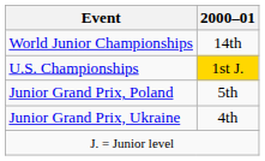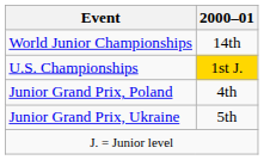 <table class="wikitable" style="text-align:center">
 <tr>
 <th>Event</th>
 <th>2000–01</th>
 </tr>
 <tr>
 <td align=left><a href='#'>World Junior Championships</a></td>
 <td>14th</td>
 </tr>
 <tr>
 <td align=left><a href='#'>U.S. Championships</a></td>
 <td bgcolor=gold>1st J.</td>
 </tr>
 <tr>
 <td align=left><a href='#'>Junior Grand Prix, Poland</a></td>
-<td>5th</td>
+<td>4th</td>
 </tr>
 <tr>
 <td align=left><a href='#'>Junior Grand Prix, Ukraine</a></td>
-<td>4th</td>
+<td>5th</td>
 </tr>
 <tr>
 <td colspan=2 align=center><small> J. = Junior level </small></td>
 </tr>
 </table>
